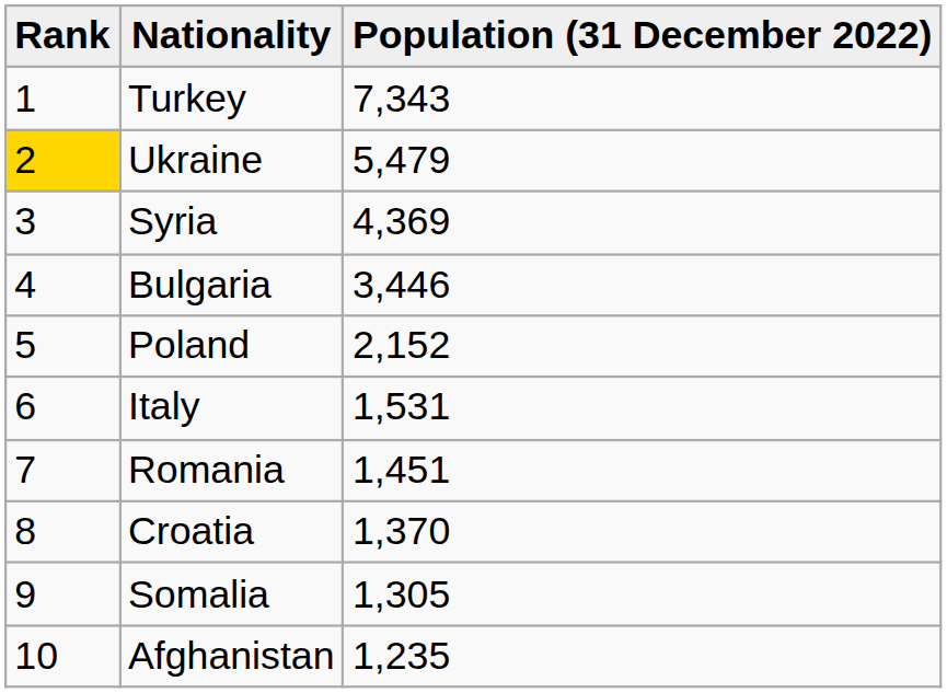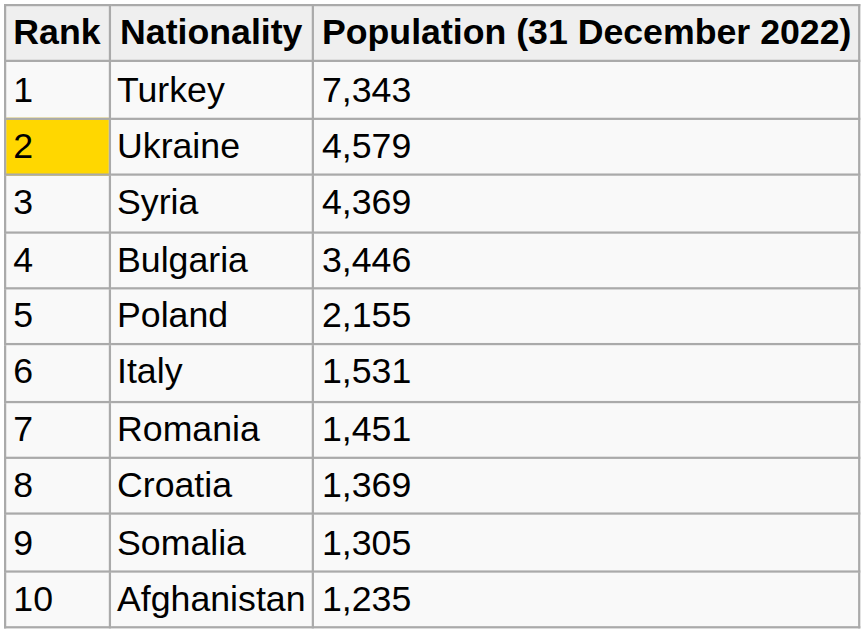 <table class="wikitable">
 <tr>
 <th style="background:#efefef;">Rank</th>
 <th style="background:#efefef;">Nationality</th>
 <th style="background:#efefef;">Population (31 December 2022)</th>
 </tr>
 <tr>
 <td>1</td>
 <td>Turkey</td>
 <td>7,343</td>
 </tr>
 <tr>
 <td style="background: gold;">2</td>
 <td>Ukraine</td>
-<td>5,479</td>
+<td>4,579</td>
 </tr>
 <tr>
 <td>3</td>
 <td>Syria</td>
 <td>4,369</td>
 </tr>
 <tr>
 <td>4</td>
 <td>Bulgaria</td>
 <td>3,446</td>
 </tr>
 <tr>
 <td>5</td>
 <td>Poland</td>
-<td>2,152</td>
+<td>2,155</td>
 </tr>
 <tr>
 <td>6</td>
 <td>Italy</td>
 <td>1,531</td>
 </tr>
 <tr>
 <td>7</td>
 <td>Romania</td>
 <td>1,451</td>
 </tr>
 <tr>
 <td>8</td>
 <td>Croatia</td>
-<td>1,370</td>
+<td>1,369</td>
 </tr>
 <tr>
 <td>9</td>
 <td>Somalia</td>
 <td>1,305</td>
 </tr>
 <tr>
 <td>10</td>
 <td>Afghanistan</td>
 <td>1,235</td>
 </tr>
 </table>
